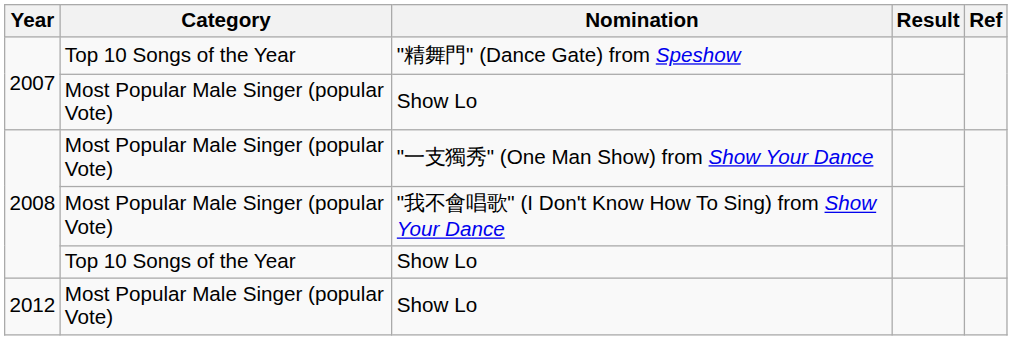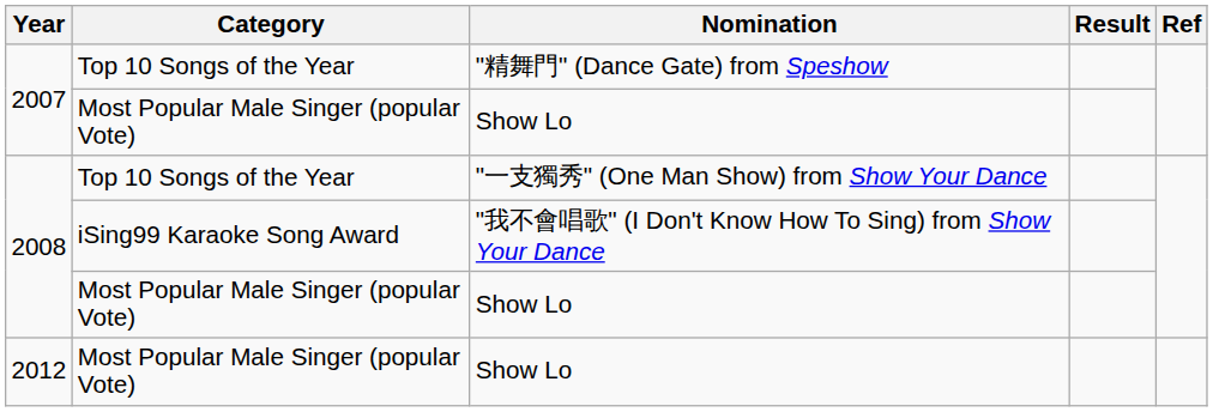 <table class="wikitable">
 <tr>
 <th>Year</th>
 <th width="250">Category</th>
 <th width="380">Nomination</th>
 <th>Result</th>
 <th>Ref</th>
 </tr>
 <tr>
 <td rowspan="2">2007</td>
 <td>Top 10 Songs of the Year</td>
 <td>"精舞門" (Dance Gate) from <em><a href='#'>Speshow</a></em></td>
 <td></td>
 <td rowspan="2" align="center"></td>
 </tr>
 <tr>
 <td>Most Popular Male Singer (popular Vote)</td>
 <td>Show Lo</td>
 <td></td>
 </tr>
 <tr>
 <td rowspan="3">2008</td>
-<td>Most Popular Male Singer (popular Vote)</td>
+<td>Top 10 Songs of the Year</td>
 <td>"一支獨秀" (One Man Show) from <em><a href='#'>Show Your Dance</a></em></td>
 <td></td>
 <td rowspan="3" align="center"></td>
 </tr>
 <tr>
-<td>Most Popular Male Singer (popular Vote)</td>
+<td>iSing99 Karaoke Song Award</td>
 <td>"我不會唱歌" (I Don't Know How To Sing) from <em><a href='#'>Show Your Dance</a></em></td>
 <td></td>
 </tr>
 <tr>
-<td>Top 10 Songs of the Year</td>
+<td>Most Popular Male Singer (popular Vote)</td>
 <td>Show Lo</td>
 <td></td>
 </tr>
 <tr>
 <td>2012</td>
 <td>Most Popular Male Singer (popular Vote)</td>
 <td>Show Lo</td>
 <td></td>
 </tr>
 </table>
